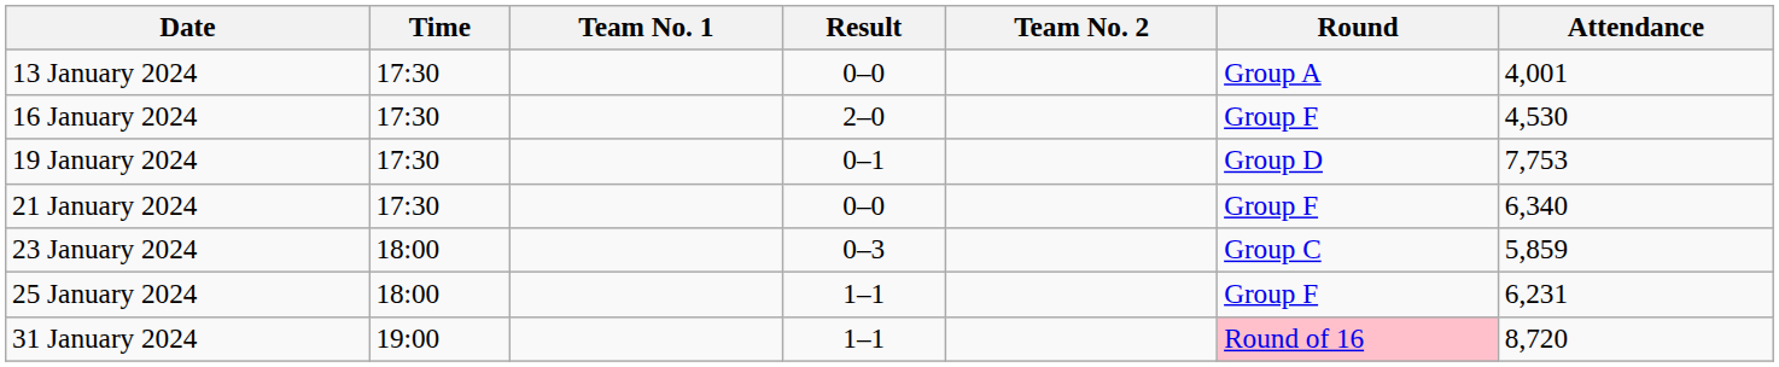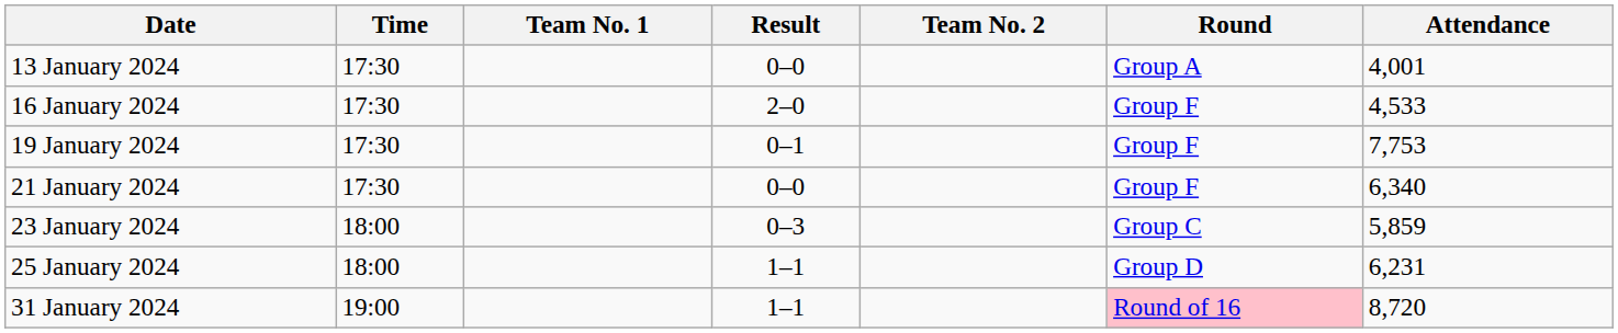 <table class="wikitable" style="text-align:left; width:80%;">
 <tr>
 <th>Date</th>
 <th>Time</th>
 <th>Team No. 1</th>
 <th>Result</th>
 <th>Team No. 2</th>
 <th>Round</th>
 <th>Attendance</th>
 </tr>
 <tr>
 <td>13 January 2024</td>
 <td>17:30</td>
 <td></td>
 <td style="text-align:center;">0–0</td>
 <td></td>
 <td><a href='#'>Group A</a></td>
 <td>4,001</td>
 </tr>
 <tr>
 <td>16 January 2024</td>
 <td>17:30</td>
 <td></td>
 <td style="text-align:center;">2–0</td>
 <td></td>
 <td><a href='#'>Group F</a></td>
-<td>4,530</td>
+<td>4,533</td>
 </tr>
 <tr>
 <td>19 January 2024</td>
 <td>17:30</td>
 <td></td>
 <td style="text-align:center;">0–1</td>
 <td></td>
-<td><a href='#'>Group D</a></td>
+<td><a href='#'>Group F</a></td>
 <td>7,753</td>
 </tr>
 <tr>
 <td>21 January 2024</td>
 <td>17:30</td>
 <td></td>
 <td style="text-align:center;">0–0</td>
 <td></td>
 <td><a href='#'>Group F</a></td>
 <td>6,340</td>
 </tr>
 <tr>
 <td>23 January 2024</td>
 <td>18:00</td>
 <td></td>
 <td style="text-align:center;">0–3</td>
 <td></td>
 <td><a href='#'>Group C</a></td>
 <td>5,859</td>
 </tr>
 <tr>
 <td>25 January 2024</td>
 <td>18:00</td>
 <td></td>
 <td style="text-align:center;">1–1</td>
 <td></td>
-<td><a href='#'>Group F</a></td>
+<td><a href='#'>Group D</a></td>
 <td>6,231</td>
 </tr>
 <tr>
 <td>31 January 2024</td>
 <td>19:00</td>
 <td></td>
 <td style="text-align:center;">1–1  </td>
 <td></td>
 <td style="background: pink;"><a href='#'>Round of 16</a></td>
 <td>8,720</td>
 </tr>
 </table>
